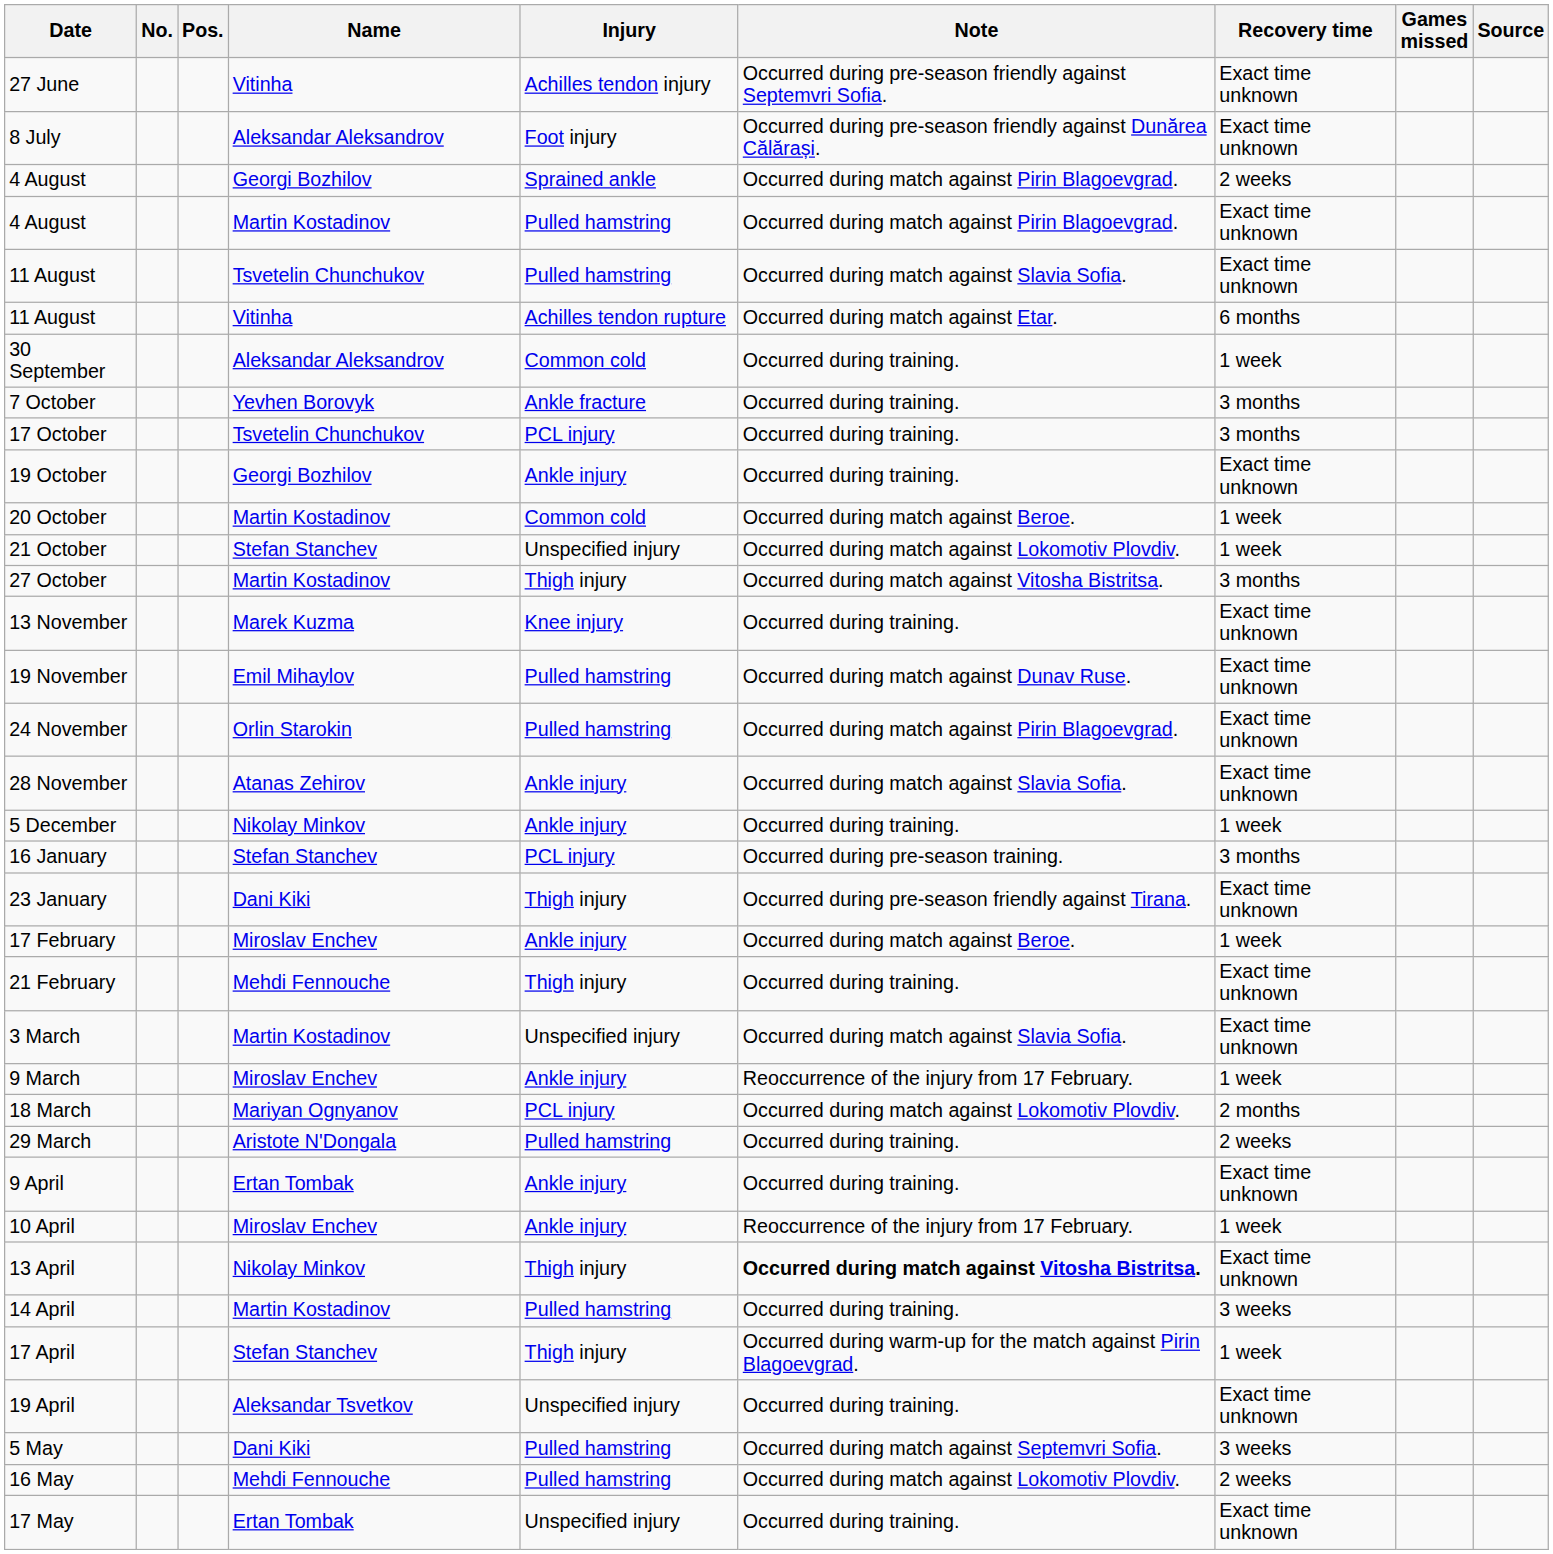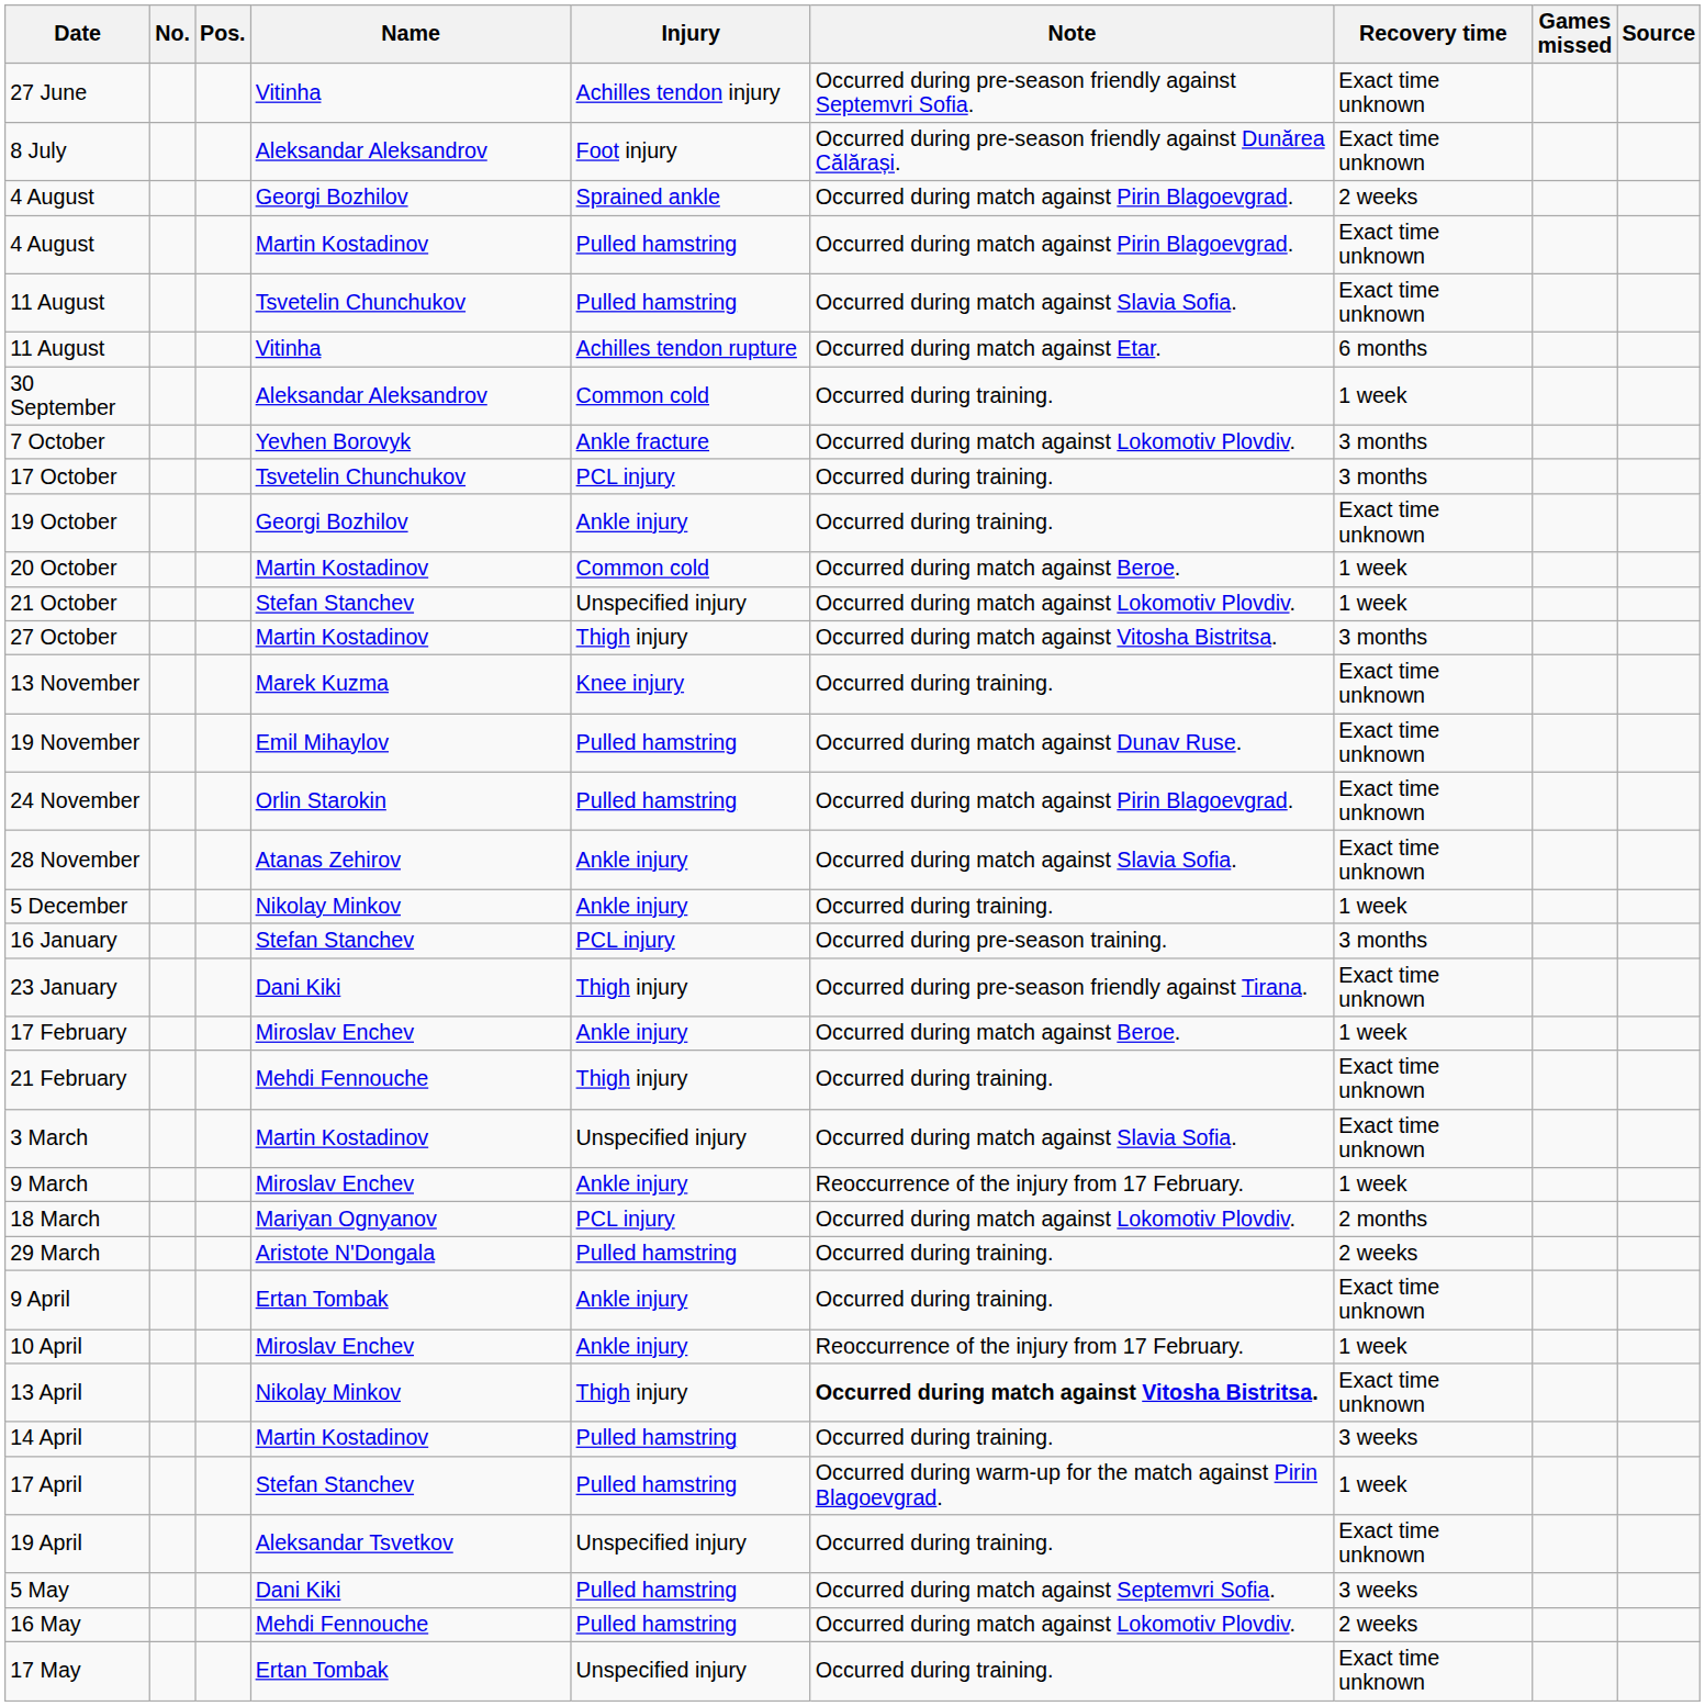 <table class="wikitable">
 <tr>
 <th style="width:100px;">Date</th>
 <th style="width:20px;">No.</th>
 <th style="width:20px;">Pos.</th>
 <th style="width:230px;">Name</th>
 <th style="width:170px;">Injury</th>
 <th style="width:380px;">Note</th>
 <th style="width:140px;">Recovery time</th>
 <th style="width:40px;">Games missed</th>
 <th style="width:20px;">Source</th>
 </tr>
 <tr>
 <td>27 June</td>
 <td></td>
 <td></td>
 <td> <a href='#'>Vitinha</a></td>
 <td><a href='#'>Achilles tendon</a> injury</td>
 <td>Occurred during pre-season friendly against <a href='#'>Septemvri Sofia</a>.</td>
 <td>Exact time unknown</td>
 <td></td>
 <td></td>
 </tr>
 <tr>
 <td>8 July</td>
 <td></td>
 <td></td>
 <td> <a href='#'>Aleksandar Aleksandrov</a></td>
 <td><a href='#'>Foot</a> injury</td>
 <td>Occurred during pre-season friendly against <a href='#'>Dunărea Călărași</a>.</td>
 <td>Exact time unknown</td>
 <td></td>
 <td></td>
 </tr>
 <tr>
 <td>4 August</td>
 <td></td>
 <td></td>
 <td> <a href='#'>Georgi Bozhilov</a></td>
 <td><a href='#'>Sprained ankle</a></td>
 <td>Occurred during match against <a href='#'>Pirin Blagoevgrad</a>.</td>
 <td>2 weeks</td>
 <td></td>
 <td></td>
 </tr>
 <tr>
 <td>4 August</td>
 <td></td>
 <td></td>
 <td> <a href='#'>Martin Kostadinov</a></td>
 <td><a href='#'>Pulled hamstring</a></td>
 <td>Occurred during match against <a href='#'>Pirin Blagoevgrad</a>.</td>
 <td>Exact time unknown</td>
 <td></td>
 <td></td>
 </tr>
 <tr>
 <td>11 August</td>
 <td></td>
 <td></td>
 <td> <a href='#'>Tsvetelin Chunchukov</a></td>
 <td><a href='#'>Pulled hamstring</a></td>
 <td>Occurred during match against <a href='#'>Slavia Sofia</a>.</td>
 <td>Exact time unknown</td>
 <td></td>
 <td></td>
 </tr>
 <tr>
 <td>11 August</td>
 <td></td>
 <td></td>
 <td> <a href='#'>Vitinha</a></td>
 <td><a href='#'>Achilles tendon rupture</a></td>
 <td>Occurred during match against <a href='#'>Etar</a>.</td>
 <td>6 months</td>
 <td></td>
 <td></td>
 </tr>
 <tr>
 <td>30 September</td>
 <td></td>
 <td></td>
 <td> <a href='#'>Aleksandar Aleksandrov</a></td>
 <td><a href='#'>Common cold</a></td>
 <td>Occurred during training.</td>
 <td>1 week</td>
 <td></td>
 <td></td>
 </tr>
 <tr>
 <td>7 October</td>
 <td></td>
 <td></td>
 <td> <a href='#'>Yevhen Borovyk</a></td>
 <td><a href='#'>Ankle fracture</a></td>
-<td>Occurred during training.</td>
+<td>Occurred during match against <a href='#'>Lokomotiv Plovdiv</a>.</td>
 <td>3 months</td>
 <td></td>
 <td></td>
 </tr>
 <tr>
 <td>17 October</td>
 <td></td>
 <td></td>
 <td> <a href='#'>Tsvetelin Chunchukov</a></td>
 <td><a href='#'>PCL injury</a></td>
 <td>Occurred during training.</td>
 <td>3 months</td>
 <td></td>
 <td></td>
 </tr>
 <tr>
 <td>19 October</td>
 <td></td>
 <td></td>
 <td> <a href='#'>Georgi Bozhilov</a></td>
 <td><a href='#'>Ankle injury</a></td>
 <td>Occurred during training.</td>
 <td>Exact time unknown</td>
 <td></td>
 <td></td>
 </tr>
 <tr>
 <td>20 October</td>
 <td></td>
 <td></td>
 <td> <a href='#'>Martin Kostadinov</a></td>
 <td><a href='#'>Common cold</a></td>
 <td>Occurred during match against <a href='#'>Beroe</a>.</td>
 <td>1 week</td>
 <td></td>
 <td></td>
 </tr>
 <tr>
 <td>21 October</td>
 <td></td>
 <td></td>
 <td> <a href='#'>Stefan Stanchev</a></td>
 <td>Unspecified injury</td>
 <td>Occurred during match against <a href='#'>Lokomotiv Plovdiv</a>.</td>
 <td>1 week</td>
 <td></td>
 <td></td>
 </tr>
 <tr>
 <td>27 October</td>
 <td></td>
 <td></td>
 <td> <a href='#'>Martin Kostadinov</a></td>
 <td><a href='#'>Thigh</a> injury</td>
 <td>Occurred during match against <a href='#'>Vitosha Bistritsa</a>.</td>
 <td>3 months</td>
 <td></td>
 <td></td>
 </tr>
 <tr>
 <td>13 November</td>
 <td></td>
 <td></td>
 <td> <a href='#'>Marek Kuzma</a></td>
 <td><a href='#'>Knee injury</a></td>
 <td>Occurred during training.</td>
 <td>Exact time unknown</td>
 <td></td>
 <td></td>
 </tr>
 <tr>
 <td>19 November</td>
 <td></td>
 <td></td>
 <td> <a href='#'>Emil Mihaylov</a></td>
 <td><a href='#'>Pulled hamstring</a></td>
 <td>Occurred during match against <a href='#'>Dunav Ruse</a>.</td>
 <td>Exact time unknown</td>
 <td></td>
 <td></td>
 </tr>
 <tr>
 <td>24 November</td>
 <td></td>
 <td></td>
 <td> <a href='#'>Orlin Starokin</a></td>
 <td><a href='#'>Pulled hamstring</a></td>
 <td>Occurred during match against <a href='#'>Pirin Blagoevgrad</a>.</td>
 <td>Exact time unknown</td>
 <td></td>
 <td></td>
 </tr>
 <tr>
 <td>28 November</td>
 <td></td>
 <td></td>
 <td> <a href='#'>Atanas Zehirov</a></td>
 <td><a href='#'>Ankle injury</a></td>
 <td>Occurred during match against <a href='#'>Slavia Sofia</a>.</td>
 <td>Exact time unknown</td>
 <td></td>
 <td></td>
 </tr>
 <tr>
 <td>5 December</td>
 <td></td>
 <td></td>
 <td> <a href='#'>Nikolay Minkov</a></td>
 <td><a href='#'>Ankle injury</a></td>
 <td>Occurred during training.</td>
 <td>1 week</td>
 <td></td>
 <td></td>
 </tr>
 <tr>
 <td>16 January</td>
 <td></td>
 <td></td>
 <td> <a href='#'>Stefan Stanchev</a></td>
 <td><a href='#'>PCL injury</a></td>
 <td>Occurred during pre-season training.</td>
 <td>3 months</td>
 <td></td>
 <td></td>
 </tr>
 <tr>
 <td>23 January</td>
 <td></td>
 <td></td>
 <td> <a href='#'>Dani Kiki</a></td>
 <td><a href='#'>Thigh</a> injury</td>
 <td>Occurred during pre-season friendly against <a href='#'>Tirana</a>.</td>
 <td>Exact time unknown</td>
 <td></td>
 <td></td>
 </tr>
 <tr>
 <td>17 February</td>
 <td></td>
 <td></td>
 <td> <a href='#'>Miroslav Enchev</a></td>
 <td><a href='#'>Ankle injury</a></td>
 <td>Occurred during match against <a href='#'>Beroe</a>.</td>
 <td>1 week</td>
 <td></td>
 <td></td>
 </tr>
 <tr>
 <td>21 February</td>
 <td></td>
 <td></td>
 <td> <a href='#'>Mehdi Fennouche</a></td>
 <td><a href='#'>Thigh</a> injury</td>
 <td>Occurred during training.</td>
 <td>Exact time unknown</td>
 <td></td>
 <td></td>
 </tr>
 <tr>
 <td>3 March</td>
 <td></td>
 <td></td>
 <td> <a href='#'>Martin Kostadinov</a></td>
 <td>Unspecified injury</td>
 <td>Occurred during match against <a href='#'>Slavia Sofia</a>.</td>
 <td>Exact time unknown</td>
 <td></td>
 <td></td>
 </tr>
 <tr>
 <td>9 March</td>
 <td></td>
 <td></td>
 <td> <a href='#'>Miroslav Enchev</a></td>
 <td><a href='#'>Ankle injury</a></td>
 <td>Reoccurrence of the injury from 17 February.</td>
 <td>1 week</td>
 <td></td>
 <td></td>
 </tr>
 <tr>
 <td>18 March</td>
 <td></td>
 <td></td>
 <td> <a href='#'>Mariyan Ognyanov</a></td>
 <td><a href='#'>PCL injury</a></td>
 <td>Occurred during match against <a href='#'>Lokomotiv Plovdiv</a>.</td>
 <td>2 months</td>
 <td></td>
 <td></td>
 </tr>
 <tr>
 <td>29 March</td>
 <td></td>
 <td></td>
 <td> <a href='#'>Aristote N'Dongala</a></td>
 <td><a href='#'>Pulled hamstring</a></td>
 <td>Occurred during training.</td>
 <td>2 weeks</td>
 <td></td>
 <td></td>
 </tr>
 <tr>
 <td>9 April</td>
 <td></td>
 <td></td>
 <td> <a href='#'>Ertan Tombak</a></td>
 <td><a href='#'>Ankle injury</a></td>
 <td>Occurred during training.</td>
 <td>Exact time unknown</td>
 <td></td>
 <td></td>
 </tr>
 <tr>
 <td>10 April</td>
 <td></td>
 <td></td>
 <td> <a href='#'>Miroslav Enchev</a></td>
 <td><a href='#'>Ankle injury</a></td>
 <td>Reoccurrence of the injury from 17 February.</td>
 <td>1 week</td>
 <td></td>
 <td></td>
 </tr>
 <tr>
 <td>13 April</td>
 <td></td>
 <td></td>
 <td> <a href='#'>Nikolay Minkov</a></td>
 <td><a href='#'>Thigh</a> injury</td>
 <td><strong>Occurred during match against <a href='#'>Vitosha Bistritsa</a>.</strong></td>
 <td>Exact time unknown</td>
 <td></td>
 <td></td>
 </tr>
 <tr>
 <td>14 April</td>
 <td></td>
 <td></td>
 <td> <a href='#'>Martin Kostadinov</a></td>
 <td><a href='#'>Pulled hamstring</a></td>
 <td>Occurred during training.</td>
 <td>3 weeks</td>
 <td></td>
 <td></td>
 </tr>
 <tr>
 <td>17 April</td>
 <td></td>
 <td></td>
 <td> <a href='#'>Stefan Stanchev</a></td>
-<td><a href='#'>Thigh</a> injury</td>
+<td><a href='#'>Pulled hamstring</a></td>
 <td>Occurred during warm-up for the match against <a href='#'>Pirin Blagoevgrad</a>.</td>
 <td>1 week</td>
 <td></td>
 <td></td>
 </tr>
 <tr>
 <td>19 April</td>
 <td></td>
 <td></td>
 <td> <a href='#'>Aleksandar Tsvetkov</a></td>
 <td>Unspecified injury</td>
 <td>Occurred during training.</td>
 <td>Exact time unknown</td>
 <td></td>
 <td></td>
 </tr>
 <tr>
 <td>5 May</td>
 <td></td>
 <td></td>
 <td> <a href='#'>Dani Kiki</a></td>
 <td><a href='#'>Pulled hamstring</a></td>
 <td>Occurred during match against <a href='#'>Septemvri Sofia</a>.</td>
 <td>3 weeks</td>
 <td></td>
 <td></td>
 </tr>
 <tr>
 <td>16 May</td>
 <td></td>
 <td></td>
 <td> <a href='#'>Mehdi Fennouche</a></td>
 <td><a href='#'>Pulled hamstring</a></td>
 <td>Occurred during match against <a href='#'>Lokomotiv Plovdiv</a>.</td>
 <td>2 weeks</td>
 <td></td>
 <td></td>
 </tr>
 <tr>
 <td>17 May</td>
 <td></td>
 <td></td>
 <td> <a href='#'>Ertan Tombak</a></td>
 <td>Unspecified injury</td>
 <td>Occurred during training.</td>
 <td>Exact time unknown</td>
 <td></td>
 <td></td>
 </tr>
 </table>
